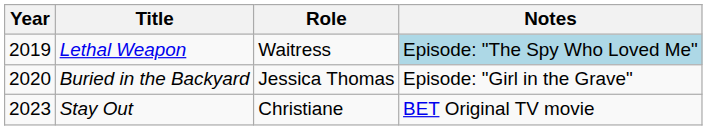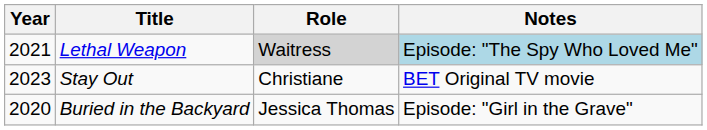 <table class="wikitable sortable">
 <tr>
 <th>Year</th>
 <th>Title</th>
 <th>Role</th>
 <th class="unsortable">Notes</th>
 </tr>
 <tr>
-<td>2019</td>
+<td>2021</td>
 <td><em><a href='#'>Lethal Weapon</a></em></td>
-<td>Waitress</td>
+<td style="background: lightgrey;">Waitress</td>
 <td style="background: lightblue;">Episode: "The Spy Who Loved Me"</td>
+</tr>
+<tr>
+<td>2023</td>
+<td><em>Stay Out</em></td>
+<td>Christiane</td>
+<td><a href='#'>BET</a> Original TV movie</td>
 </tr>
 <tr>
 <td>2020</td>
 <td><em>Buried in the Backyard</em></td>
 <td>Jessica Thomas</td>
 <td>Episode: "Girl in the Grave"</td>
 </tr>
-<tr>
-<td>2023</td>
-<td><em>Stay Out</em></td>
-<td>Christiane</td>
-<td><a href='#'>BET</a> Original TV movie</td>
-</tr>
 </table>
